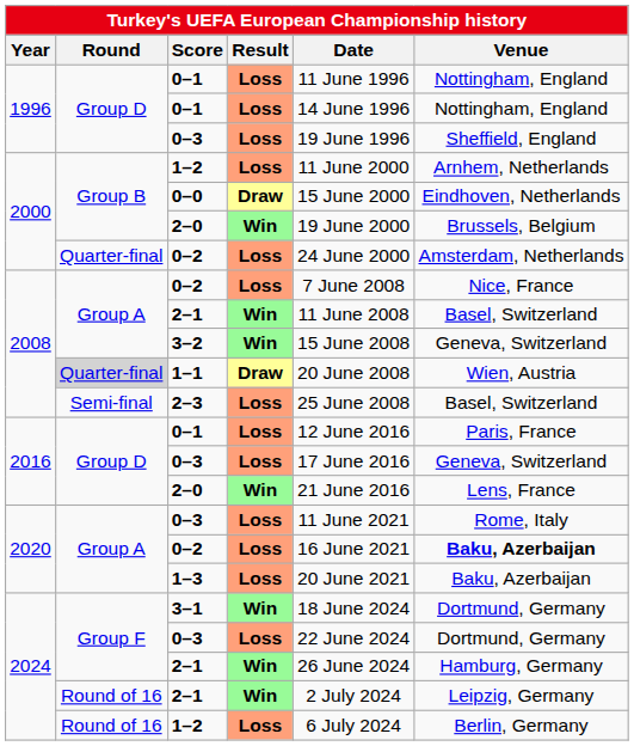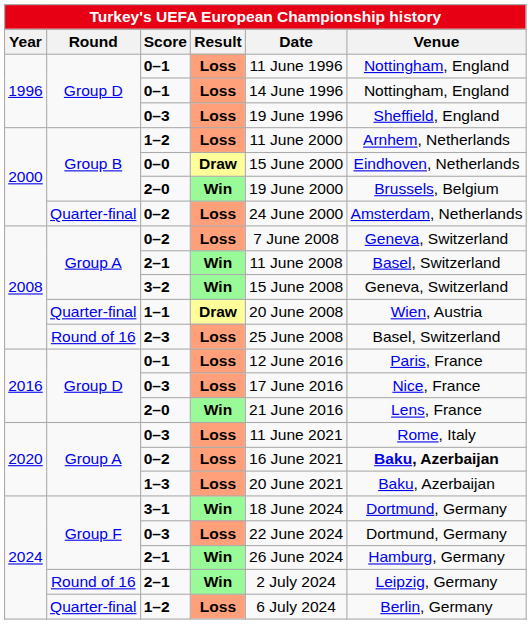 <table class="wikitable collapsible collapsed" style="text-align:center;font-size:90%">
 <tr>
 <th style="color:white;background:#E70013" colspan=6>Turkey's UEFA European Championship history</th>
 </tr>
 <tr>
 <th>Year</th>
 <th>Round</th>
 <th>Score</th>
 <th>Result</th>
 <th>Date</th>
 <th>Venue</th>
 </tr>
 <tr>
 <td rowspan=3><a href='#'>1996</a></td>
 <td rowspan=3><a href='#'>Group D</a></td>
 <td align="left"> <strong>0–1</strong> </td>
 <td bgcolor="#FFA07A"><strong>Loss</strong></td>
 <td>11 June 1996</td>
 <td><a href='#'>Nottingham</a>, England</td>
 </tr>
 <tr>
 <td align="left"> <strong>0–1</strong> </td>
 <td bgcolor="#FFA07A"><strong>Loss</strong></td>
 <td>14 June 1996</td>
 <td>Nottingham, England</td>
 </tr>
 <tr>
 <td align="left"> <strong>0–3</strong> </td>
 <td bgcolor="#FFA07A"><strong>Loss</strong></td>
 <td>19 June 1996</td>
 <td><a href='#'>Sheffield</a>, England</td>
 </tr>
 <tr>
 <td rowspan=4><a href='#'>2000</a></td>
 <td rowspan=3><a href='#'>Group B</a></td>
 <td align="left"> <strong>1–2</strong> </td>
 <td bgcolor="#FFA07A"><strong>Loss</strong></td>
 <td>11 June 2000</td>
 <td><a href='#'>Arnhem</a>, Netherlands</td>
 </tr>
 <tr>
 <td align="left"> <strong>0–0</strong> </td>
 <td bgcolor="#FFFF99"><strong>Draw</strong></td>
 <td>15 June 2000</td>
 <td><a href='#'>Eindhoven</a>, Netherlands</td>
 </tr>
 <tr>
 <td align="left"> <strong>2–0</strong> </td>
 <td bgcolor="#98FB98"><strong>Win</strong></td>
 <td>19 June 2000</td>
 <td><a href='#'>Brussels</a>, Belgium</td>
 </tr>
 <tr>
 <td><a href='#'>Quarter-final</a></td>
 <td align="left"> <strong>0–2</strong> </td>
 <td bgcolor="#FFA07A"><strong>Loss</strong></td>
 <td>24 June 2000</td>
 <td><a href='#'>Amsterdam</a>, Netherlands</td>
 </tr>
 <tr>
 <td rowspan=5><a href='#'>2008</a></td>
 <td rowspan=3><a href='#'>Group A</a></td>
 <td align="left"> <strong>0–2</strong> </td>
 <td bgcolor="#FFA07A"><strong>Loss</strong></td>
 <td>7 June 2008</td>
-<td><a href='#'>Nice</a>, France</td>
+<td><a href='#'>Geneva</a>, Switzerland</td>
 </tr>
 <tr>
 <td align="left"> <strong>2–1</strong> </td>
 <td bgcolor="#98FB98"><strong>Win</strong></td>
 <td>11 June 2008</td>
 <td><a href='#'>Basel</a>, Switzerland</td>
 </tr>
 <tr>
 <td align="left"> <strong>3–2</strong> </td>
 <td bgcolor="#98FB98"><strong>Win</strong></td>
 <td>15 June 2008</td>
 <td>Geneva, Switzerland</td>
 </tr>
 <tr>
-<td style="background: lightgrey;"><a href='#'>Quarter-final</a></td>
+<td><a href='#'>Quarter-final</a></td>
 <td align="left"> <strong>1–1</strong>  </td>
 <td bgcolor="#FFFF99"><strong>Draw</strong></td>
 <td>20 June 2008</td>
 <td><a href='#'>Wien</a>, Austria</td>
 </tr>
 <tr>
-<td><a href='#'>Semi-final</a></td>
+<td><a href='#'>Round of 16</a></td>
 <td align="left"> <strong>2–3</strong> </td>
 <td bgcolor="#FFA07A"><strong>Loss</strong></td>
 <td>25 June 2008</td>
 <td>Basel, Switzerland</td>
 </tr>
 <tr>
 <td rowspan=3><a href='#'>2016</a></td>
 <td rowspan=3><a href='#'>Group D</a></td>
 <td align="left"> <strong>0–1</strong> </td>
 <td bgcolor="#FFA07A"><strong>Loss</strong></td>
 <td>12 June 2016</td>
 <td><a href='#'>Paris</a>, France</td>
 </tr>
 <tr>
 <td align="left"> <strong>0–3</strong> </td>
 <td bgcolor="#FFA07A"><strong>Loss</strong></td>
 <td>17 June 2016</td>
-<td><a href='#'>Geneva</a>, Switzerland</td>
+<td><a href='#'>Nice</a>, France</td>
 </tr>
 <tr>
 <td align="left"> <strong>2–0</strong> </td>
 <td bgcolor="#98FB98"><strong>Win</strong></td>
 <td>21 June 2016</td>
 <td><a href='#'>Lens</a>, France</td>
 </tr>
 <tr>
 <td rowspan=3><a href='#'>2020</a></td>
 <td rowspan=3><a href='#'>Group A</a></td>
 <td align="left"> <strong>0–3</strong> </td>
 <td bgcolor="#FFA07A"><strong>Loss</strong></td>
 <td>11 June 2021</td>
 <td><a href='#'>Rome</a>, Italy</td>
 </tr>
 <tr>
 <td align="left"> <strong>0–2</strong> </td>
 <td bgcolor="#FFA07A"><strong>Loss</strong></td>
 <td>16 June 2021</td>
 <td><strong><a href='#'>Baku</a>, Azerbaijan</strong></td>
 </tr>
 <tr>
 <td align="left"> <strong>1–3</strong> </td>
 <td bgcolor="#FFA07A"><strong>Loss</strong></td>
 <td>20 June 2021</td>
 <td><a href='#'>Baku</a>, Azerbaijan</td>
 </tr>
 <tr>
 <td rowspan=5><a href='#'>2024</a></td>
 <td rowspan=3><a href='#'>Group F</a></td>
 <td align="left"> <strong>3–1</strong> </td>
 <td bgcolor="#98FB98"><strong>Win</strong></td>
 <td>18 June 2024</td>
 <td><a href='#'>Dortmund</a>, Germany</td>
 </tr>
 <tr>
 <td align="left"> <strong>0–3</strong> </td>
 <td bgcolor="#FFA07A"><strong>Loss</strong></td>
 <td>22 June 2024</td>
 <td>Dortmund, Germany</td>
 </tr>
 <tr>
 <td align="left"> <strong>2–1</strong> </td>
 <td bgcolor="#98FB98"><strong>Win</strong></td>
 <td>26 June 2024</td>
 <td><a href='#'>Hamburg</a>, Germany</td>
 </tr>
 <tr>
 <td><a href='#'>Round of 16</a></td>
 <td align="left"> <strong>2–1</strong> </td>
 <td bgcolor="#98FB98"><strong>Win</strong></td>
 <td>2 July 2024</td>
 <td><a href='#'>Leipzig</a>, Germany</td>
 </tr>
 <tr>
-<td><a href='#'>Round of 16</a></td>
+<td><a href='#'>Quarter-final</a></td>
 <td align="left"> <strong>1–2</strong> </td>
 <td bgcolor="#FFA07A"><strong>Loss</strong></td>
 <td>6 July 2024</td>
 <td><a href='#'>Berlin</a>, Germany</td>
 </tr>
 </table>
